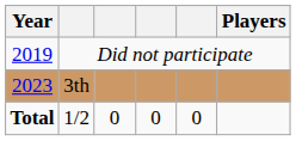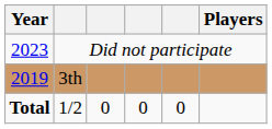 <table class="wikitable" style="text-align: center;">
 <tr>
 <th>Year</th>
 <th></th>
 <th width=25px></th>
 <th width=25px></th>
 <th width=25px></th>
 <th>Players</th>
 </tr>
 <tr>
-<td> <a href='#'>2019</a></td>
+<td> <a href='#'>2023</a></td>
 <td colspan=5><em>Did not participate</em></td>
 </tr>
 <tr valign="top" bgcolor=cc9966>
-<td> <a href='#'>2023</a></td>
+<td> <a href='#'>2019</a></td>
 <td>3th </td>
 <td></td>
 <td></td>
 <td></td>
 <td></td>
 </tr>
 <tr>
 <td><strong>Total</strong></td>
 <td>1/2</td>
 <td>0</td>
 <td>0</td>
 <td>0</td>
 <td></td>
 </tr>
 </table>
